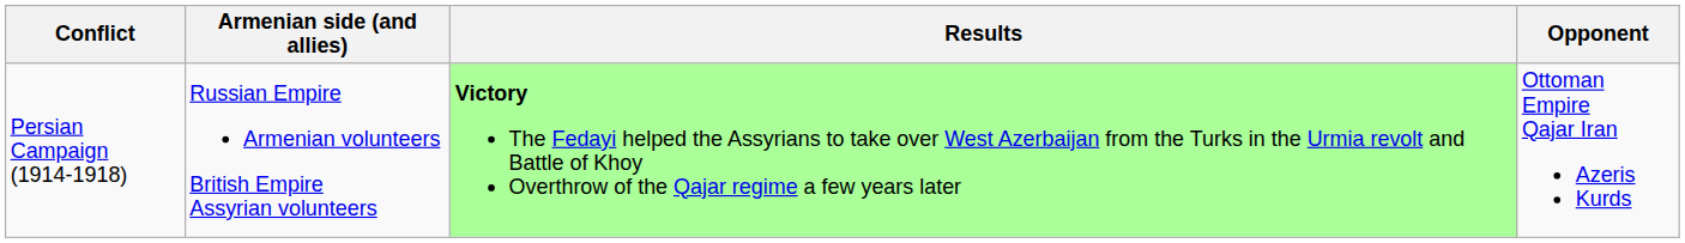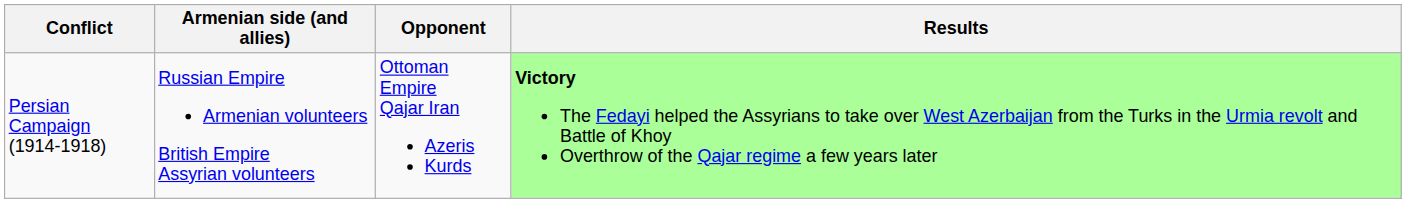 <table class="wikitable">
 <tr>
 <th>Conflict</th>
 <th>Armenian side (and allies)</th>
+<th>Opponent</th>
 <th>Results</th>
-<th>Opponent</th>
 </tr>
 <tr>
 <td><a href='#'>Persian Campaign</a><br>(1914-1918)</td>
 <td> <a href='#'>Russian Empire</a> <br><ul><li> <a href='#'>Armenian volunteers</a></li></ul> <a href='#'>British Empire</a> <br>  <a href='#'>Assyrian volunteers</a></td>
+<td> <a href='#'>Ottoman Empire</a> <br>  <a href='#'>Qajar Iran</a><br><ul><li><a href='#'>Azeris</a></li><li><a href='#'>Kurds</a></li></ul></td>
 <td style="background:#AF9"><strong>Victory</strong><br><ul><li>The <a href='#'>Fedayi</a> helped the Assyrians to take over <a href='#'>West Azerbaijan</a> from the Turks in the <a href='#'>Urmia revolt</a> and Battle of Khoy</li><li>Overthrow of the <a href='#'>Qajar regime</a> a few years later</li></ul></td>
-<td> <a href='#'>Ottoman Empire</a> <br>  <a href='#'>Qajar Iran</a><br><ul><li><a href='#'>Azeris</a></li><li><a href='#'>Kurds</a></li></ul></td>
 </tr>
 </table>
